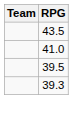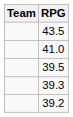 <table class=wikitable>
 <tr>
 <th>Team</th>
 <th>RPG</th>
 </tr>
 <tr>
 <td></td>
 <td align=center>43.5</td>
 </tr>
 <tr>
 <td></td>
 <td align=center>41.0</td>
 </tr>
 <tr>
 <td></td>
 <td align=center>39.5</td>
 </tr>
 <tr>
 <td></td>
 <td align=center>39.3</td>
 </tr>
+<tr>
+<td></td>
+<td align=center>39.2</td>
+</tr>
 </table>
